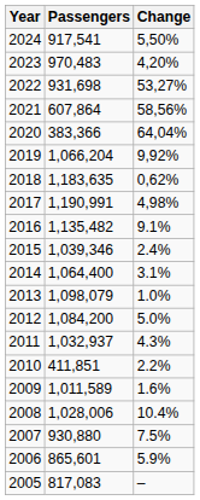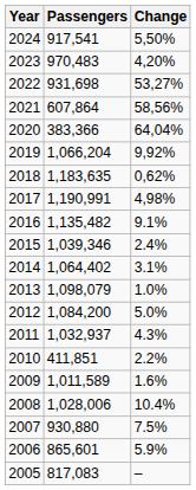 <table class="wikitable">
 <tr>
 <th>Year</th>
 <th>Passengers</th>
 <th>Change</th>
 </tr>
 <tr>
 <td>2024</td>
 <td>917,541</td>
 <td>5,50%</td>
 </tr>
 <tr>
 <td>2023</td>
 <td>970,483</td>
 <td>4,20%</td>
 </tr>
 <tr>
 <td>2022</td>
 <td>931,698</td>
 <td>53,27%</td>
 </tr>
 <tr>
 <td>2021</td>
 <td>607,864</td>
 <td>58,56%</td>
 </tr>
 <tr>
 <td>2020</td>
 <td>383,366</td>
 <td>64,04%</td>
 </tr>
 <tr>
 <td>2019</td>
 <td>1,066,204</td>
 <td>9,92%</td>
 </tr>
 <tr>
 <td>2018</td>
 <td>1,183,635</td>
 <td>0,62%</td>
 </tr>
 <tr>
 <td>2017</td>
 <td>1,190,991</td>
 <td>4,98%</td>
 </tr>
 <tr>
 <td>2016</td>
 <td>1,135,482</td>
 <td>9.1%</td>
 </tr>
 <tr>
 <td>2015</td>
 <td>1,039,346</td>
 <td>2.4%</td>
 </tr>
 <tr>
 <td>2014</td>
-<td>1,064,400</td>
+<td>1,064,402</td>
 <td>3.1%</td>
 </tr>
 <tr>
 <td>2013</td>
 <td>1,098,079</td>
 <td>1.0%</td>
 </tr>
 <tr>
 <td>2012</td>
 <td>1,084,200</td>
 <td>5.0%</td>
 </tr>
 <tr>
 <td>2011</td>
 <td>1,032,937</td>
 <td>4.3%</td>
 </tr>
 <tr>
 <td>2010</td>
 <td>411,851</td>
 <td>2.2%</td>
 </tr>
 <tr>
 <td>2009</td>
 <td>1,011,589</td>
 <td> 1.6%</td>
 </tr>
 <tr>
 <td>2008</td>
 <td>1,028,006</td>
 <td> 10.4%</td>
 </tr>
 <tr>
 <td>2007</td>
 <td>930,880</td>
 <td> 7.5%</td>
 </tr>
 <tr>
 <td>2006</td>
 <td>865,601</td>
 <td> 5.9%</td>
 </tr>
 <tr>
 <td>2005</td>
 <td>817,083</td>
 <td>–</td>
 </tr>
 </table>
